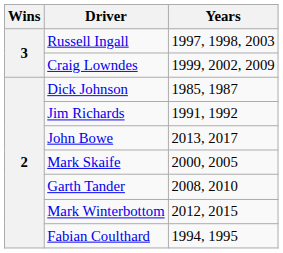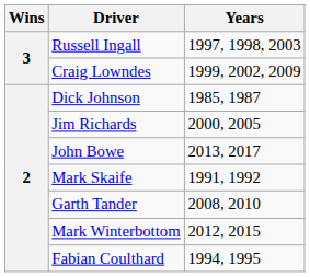 <table class="wikitable" style="font-size: 95%;">
 <tr>
 <th>Wins</th>
 <th>Driver</th>
 <th>Years</th>
 </tr>
 <tr>
 <th rowspan="2">3</th>
 <td> <a href='#'>Russell Ingall</a></td>
 <td>1997, 1998, 2003</td>
 </tr>
 <tr>
 <td> <a href='#'>Craig Lowndes</a></td>
 <td>1999, 2002, 2009</td>
 </tr>
 <tr>
 <th rowspan="7">2</th>
 <td> <a href='#'>Dick Johnson</a></td>
 <td>1985, 1987</td>
 </tr>
 <tr>
 <td> <a href='#'>Jim Richards</a></td>
-<td>1991, 1992</td>
+<td>2000, 2005</td>
 </tr>
 <tr>
 <td> <a href='#'>John Bowe</a></td>
 <td>2013, 2017</td>
 </tr>
 <tr>
 <td> <a href='#'>Mark Skaife</a></td>
-<td>2000, 2005</td>
+<td>1991, 1992</td>
 </tr>
 <tr>
 <td> <a href='#'>Garth Tander</a></td>
 <td>2008, 2010</td>
 </tr>
 <tr>
 <td> <a href='#'>Mark Winterbottom</a></td>
 <td>2012, 2015</td>
 </tr>
 <tr>
 <td> <a href='#'>Fabian Coulthard</a></td>
 <td>1994, 1995</td>
 </tr>
 </table>
